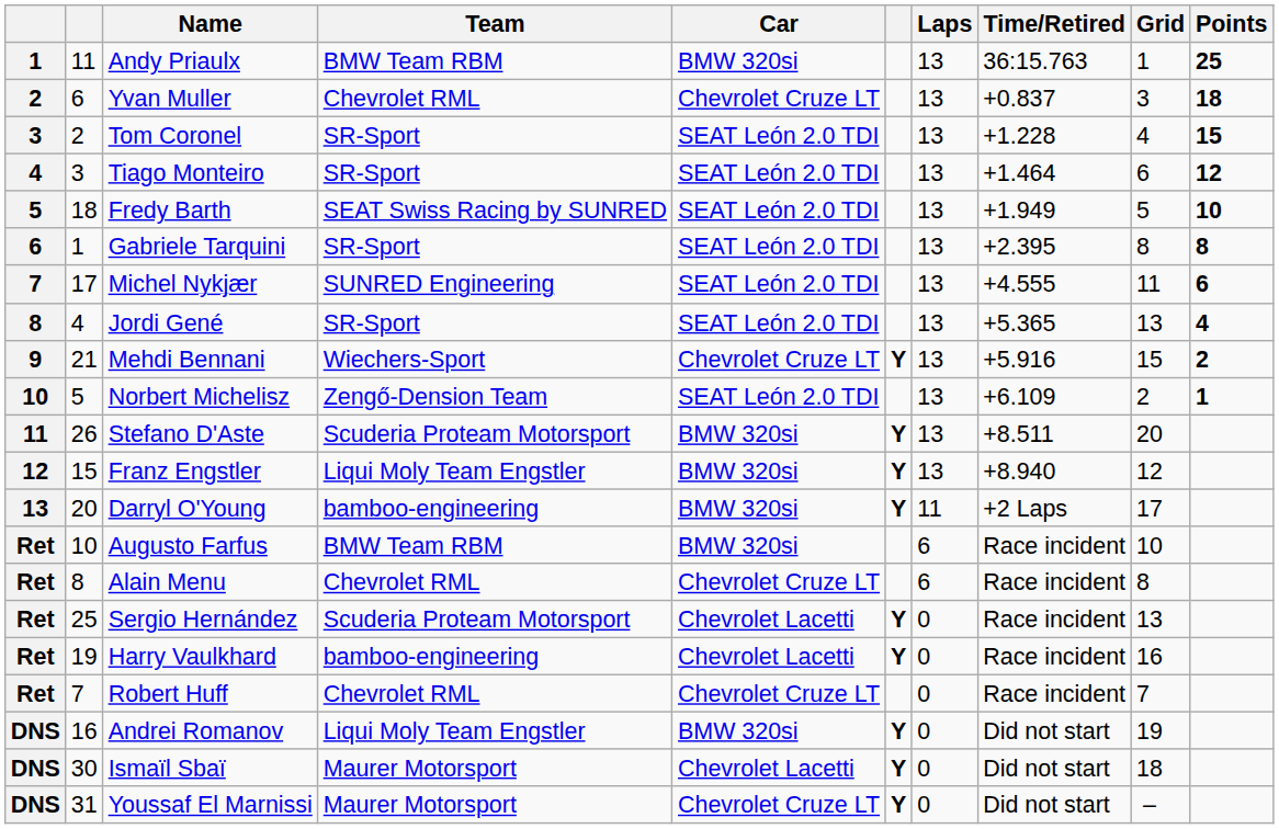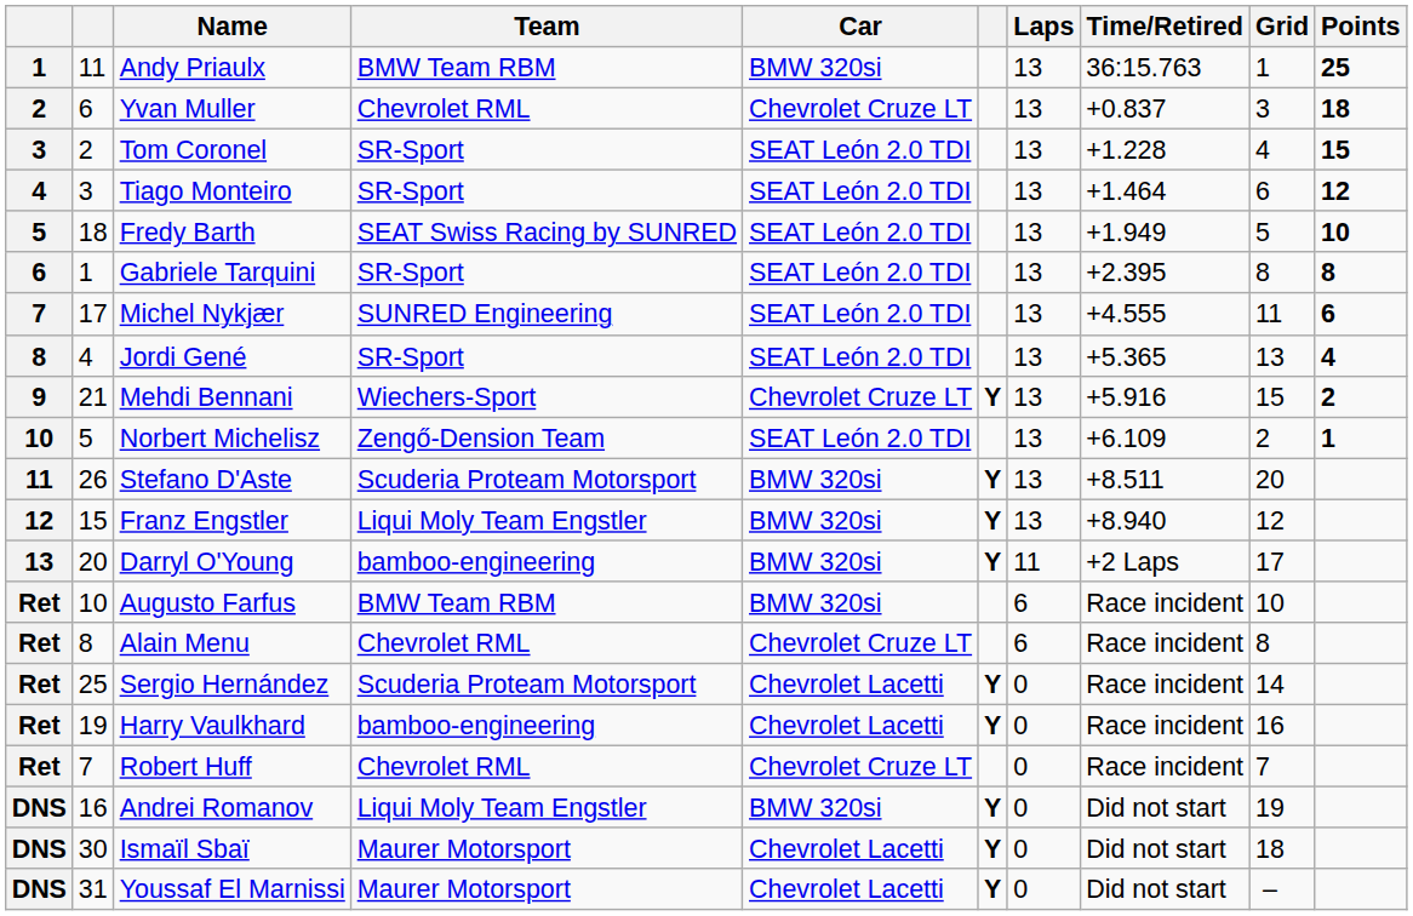 <table class="wikitable sortable" style="font-size: 95%;">
 <tr>
 <th></th>
 <th></th>
 <th>Name</th>
 <th>Team</th>
 <th>Car</th>
 <th></th>
 <th>Laps</th>
 <th>Time/Retired</th>
 <th>Grid</th>
 <th>Points</th>
 </tr>
 <tr>
 <th>1</th>
 <td>11</td>
 <td> <a href='#'>Andy Priaulx</a></td>
 <td><a href='#'>BMW Team RBM</a></td>
 <td><a href='#'>BMW 320si</a></td>
 <td></td>
 <td>13</td>
 <td>36:15.763</td>
 <td>1</td>
 <td><strong>25</strong></td>
 </tr>
 <tr>
 <th>2</th>
 <td>6</td>
 <td> <a href='#'>Yvan Muller</a></td>
 <td><a href='#'>Chevrolet RML</a></td>
 <td><a href='#'>Chevrolet Cruze LT</a></td>
 <td></td>
 <td>13</td>
 <td>+0.837</td>
 <td>3</td>
 <td><strong>18</strong></td>
 </tr>
 <tr>
 <th>3</th>
 <td>2</td>
 <td> <a href='#'>Tom Coronel</a></td>
 <td><a href='#'>SR-Sport</a></td>
 <td><a href='#'>SEAT León 2.0 TDI</a></td>
 <td></td>
 <td>13</td>
 <td>+1.228</td>
 <td>4</td>
 <td><strong>15</strong></td>
 </tr>
 <tr>
 <th>4</th>
 <td>3</td>
 <td> <a href='#'>Tiago Monteiro</a></td>
 <td><a href='#'>SR-Sport</a></td>
 <td><a href='#'>SEAT León 2.0 TDI</a></td>
 <td></td>
 <td>13</td>
 <td>+1.464</td>
 <td>6</td>
 <td><strong>12</strong></td>
 </tr>
 <tr>
 <th>5</th>
 <td>18</td>
 <td> <a href='#'>Fredy Barth</a></td>
 <td><a href='#'>SEAT Swiss Racing by SUNRED</a></td>
 <td><a href='#'>SEAT León 2.0 TDI</a></td>
 <td></td>
 <td>13</td>
 <td>+1.949</td>
 <td>5</td>
 <td><strong>10</strong></td>
 </tr>
 <tr>
 <th>6</th>
 <td>1</td>
 <td> <a href='#'>Gabriele Tarquini</a></td>
 <td><a href='#'>SR-Sport</a></td>
 <td><a href='#'>SEAT León 2.0 TDI</a></td>
 <td></td>
 <td>13</td>
 <td>+2.395</td>
 <td>8</td>
 <td><strong>8</strong></td>
 </tr>
 <tr>
 <th>7</th>
 <td>17</td>
 <td> <a href='#'>Michel Nykjær</a></td>
 <td><a href='#'>SUNRED Engineering</a></td>
 <td><a href='#'>SEAT León 2.0 TDI</a></td>
 <td></td>
 <td>13</td>
 <td>+4.555</td>
 <td>11</td>
 <td><strong>6</strong></td>
 </tr>
 <tr>
 <th>8</th>
 <td>4</td>
 <td> <a href='#'>Jordi Gené</a></td>
 <td><a href='#'>SR-Sport</a></td>
 <td><a href='#'>SEAT León 2.0 TDI</a></td>
 <td></td>
 <td>13</td>
 <td>+5.365</td>
 <td>13</td>
 <td><strong>4</strong></td>
 </tr>
 <tr>
 <th>9</th>
 <td>21</td>
 <td> <a href='#'>Mehdi Bennani</a></td>
 <td><a href='#'>Wiechers-Sport</a></td>
 <td><a href='#'>Chevrolet Cruze LT</a></td>
 <td align=center><strong><span>Y</span></strong></td>
 <td>13</td>
 <td>+5.916</td>
 <td>15</td>
 <td><strong>2</strong></td>
 </tr>
 <tr>
 <th>10</th>
 <td>5</td>
 <td> <a href='#'>Norbert Michelisz</a></td>
 <td><a href='#'>Zengő-Dension Team</a></td>
 <td><a href='#'>SEAT León 2.0 TDI</a></td>
 <td></td>
 <td>13</td>
 <td>+6.109</td>
 <td>2</td>
 <td><strong>1</strong></td>
 </tr>
 <tr>
 <th>11</th>
 <td>26</td>
 <td> <a href='#'>Stefano D'Aste</a></td>
 <td><a href='#'>Scuderia Proteam Motorsport</a></td>
 <td><a href='#'>BMW 320si</a></td>
 <td align=center><strong><span>Y</span></strong></td>
 <td>13</td>
 <td>+8.511</td>
 <td>20</td>
 <td></td>
 </tr>
 <tr>
 <th>12</th>
 <td>15</td>
 <td> <a href='#'>Franz Engstler</a></td>
 <td><a href='#'>Liqui Moly Team Engstler</a></td>
 <td><a href='#'>BMW 320si</a></td>
 <td align=center><strong><span>Y</span></strong></td>
 <td>13</td>
 <td>+8.940</td>
 <td>12</td>
 <td></td>
 </tr>
 <tr>
 <th>13</th>
 <td>20</td>
 <td> <a href='#'>Darryl O'Young</a></td>
 <td><a href='#'>bamboo-engineering</a></td>
 <td><a href='#'>BMW 320si</a></td>
 <td align=center><strong><span>Y</span></strong></td>
 <td>11</td>
 <td>+2 Laps</td>
 <td>17</td>
 <td></td>
 </tr>
 <tr>
 <th>Ret</th>
 <td>10</td>
 <td> <a href='#'>Augusto Farfus</a></td>
 <td><a href='#'>BMW Team RBM</a></td>
 <td><a href='#'>BMW 320si</a></td>
 <td></td>
 <td>6</td>
 <td>Race incident</td>
 <td>10</td>
 <td></td>
 </tr>
 <tr>
 <th>Ret</th>
 <td>8</td>
 <td> <a href='#'>Alain Menu</a></td>
 <td><a href='#'>Chevrolet RML</a></td>
 <td><a href='#'>Chevrolet Cruze LT</a></td>
 <td></td>
 <td>6</td>
 <td>Race incident</td>
 <td>8</td>
 <td></td>
 </tr>
 <tr>
 <th>Ret</th>
 <td>25</td>
 <td> <a href='#'>Sergio Hernández</a></td>
 <td><a href='#'>Scuderia Proteam Motorsport</a></td>
 <td><a href='#'>Chevrolet Lacetti</a></td>
 <td align=center><strong><span>Y</span></strong></td>
 <td>0</td>
 <td>Race incident</td>
-<td>13</td>
+<td>14</td>
 <td></td>
 </tr>
 <tr>
 <th>Ret</th>
 <td>19</td>
 <td> <a href='#'>Harry Vaulkhard</a></td>
 <td><a href='#'>bamboo-engineering</a></td>
 <td><a href='#'>Chevrolet Lacetti</a></td>
 <td align=center><strong><span>Y</span></strong></td>
 <td>0</td>
 <td>Race incident</td>
 <td>16</td>
 <td></td>
 </tr>
 <tr>
 <th>Ret</th>
 <td>7</td>
 <td> <a href='#'>Robert Huff</a></td>
 <td><a href='#'>Chevrolet RML</a></td>
 <td><a href='#'>Chevrolet Cruze LT</a></td>
 <td></td>
 <td>0</td>
 <td>Race incident</td>
 <td>7</td>
 <td></td>
 </tr>
 <tr>
 <th>DNS</th>
 <td>16</td>
 <td> <a href='#'>Andrei Romanov</a></td>
 <td><a href='#'>Liqui Moly Team Engstler</a></td>
 <td><a href='#'>BMW 320si</a></td>
 <td align=center><strong><span>Y</span></strong></td>
 <td>0</td>
 <td>Did not start</td>
 <td>19</td>
 <td></td>
 </tr>
 <tr>
 <th>DNS</th>
 <td>30</td>
 <td> <a href='#'>Ismaïl Sbaï</a></td>
 <td><a href='#'>Maurer Motorsport</a></td>
 <td><a href='#'>Chevrolet Lacetti</a></td>
 <td align=center><strong><span>Y</span></strong></td>
 <td>0</td>
 <td>Did not start</td>
 <td>18</td>
 <td></td>
 </tr>
 <tr>
 <th>DNS</th>
 <td>31</td>
 <td> <a href='#'>Youssaf El Marnissi</a></td>
 <td><a href='#'>Maurer Motorsport</a></td>
-<td><a href='#'>Chevrolet Cruze LT</a></td>
+<td><a href='#'>Chevrolet Lacetti</a></td>
 <td align=center><strong><span>Y</span></strong></td>
 <td>0</td>
 <td>Did not start</td>
 <td> –</td>
 <td></td>
 </tr>
 </table>
